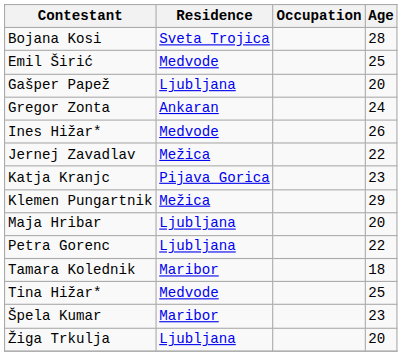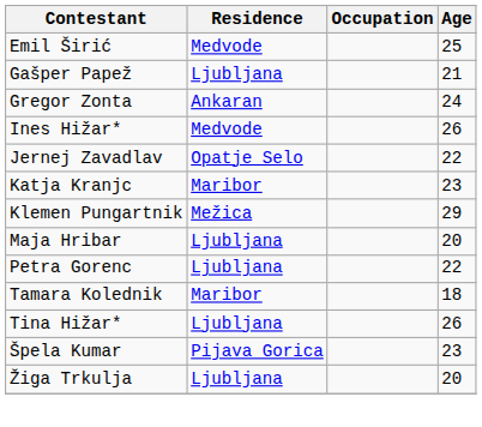 <table class=wikitable>
 <tr>
 <th>Contestant</th>
 <th>Residence</th>
 <th>Occupation</th>
 <th>Age</th>
-</tr>
-<tr>
-<td>Bojana Kosi</td>
-<td><a href='#'>Sveta Trojica</a></td>
-<td></td>
-<td>28</td>
 </tr>
 <tr>
 <td>Emil Širić</td>
 <td><a href='#'>Medvode</a></td>
 <td></td>
 <td>25</td>
 </tr>
 <tr>
 <td>Gašper Papež</td>
 <td><a href='#'>Ljubljana</a></td>
 <td></td>
-<td>20</td>
+<td>21</td>
 </tr>
 <tr>
 <td>Gregor Zonta</td>
 <td><a href='#'>Ankaran</a></td>
 <td></td>
 <td>24</td>
 </tr>
 <tr>
 <td>Ines Hižar*</td>
 <td><a href='#'>Medvode</a></td>
 <td></td>
 <td>26</td>
 </tr>
 <tr>
 <td>Jernej Zavadlav</td>
-<td><a href='#'>Mežica</a></td>
+<td><a href='#'>Opatje Selo</a></td>
 <td></td>
 <td>22</td>
 </tr>
 <tr>
 <td>Katja Kranjc</td>
-<td><a href='#'>Pijava Gorica</a></td>
+<td><a href='#'>Maribor</a></td>
 <td></td>
 <td>23</td>
 </tr>
 <tr>
 <td>Klemen Pungartnik</td>
 <td><a href='#'>Mežica</a></td>
 <td></td>
 <td>29</td>
 </tr>
 <tr>
 <td>Maja Hribar</td>
 <td><a href='#'>Ljubljana</a></td>
 <td></td>
 <td>20</td>
 </tr>
 <tr>
 <td>Petra Gorenc</td>
 <td><a href='#'>Ljubljana</a></td>
 <td></td>
 <td>22</td>
 </tr>
 <tr>
 <td>Tamara Kolednik</td>
 <td><a href='#'>Maribor</a></td>
 <td></td>
 <td>18</td>
 </tr>
 <tr>
 <td>Tina Hižar*</td>
-<td><a href='#'>Medvode</a></td>
+<td><a href='#'>Ljubljana</a></td>
 <td></td>
-<td>25</td>
+<td>26</td>
 </tr>
 <tr>
 <td>Špela Kumar</td>
-<td><a href='#'>Maribor</a></td>
+<td><a href='#'>Pijava Gorica</a></td>
 <td></td>
 <td>23</td>
 </tr>
 <tr>
 <td>Žiga Trkulja</td>
 <td><a href='#'>Ljubljana</a></td>
 <td></td>
 <td>20</td>
 </tr>
 <tr>
 </tr>
 </table>
